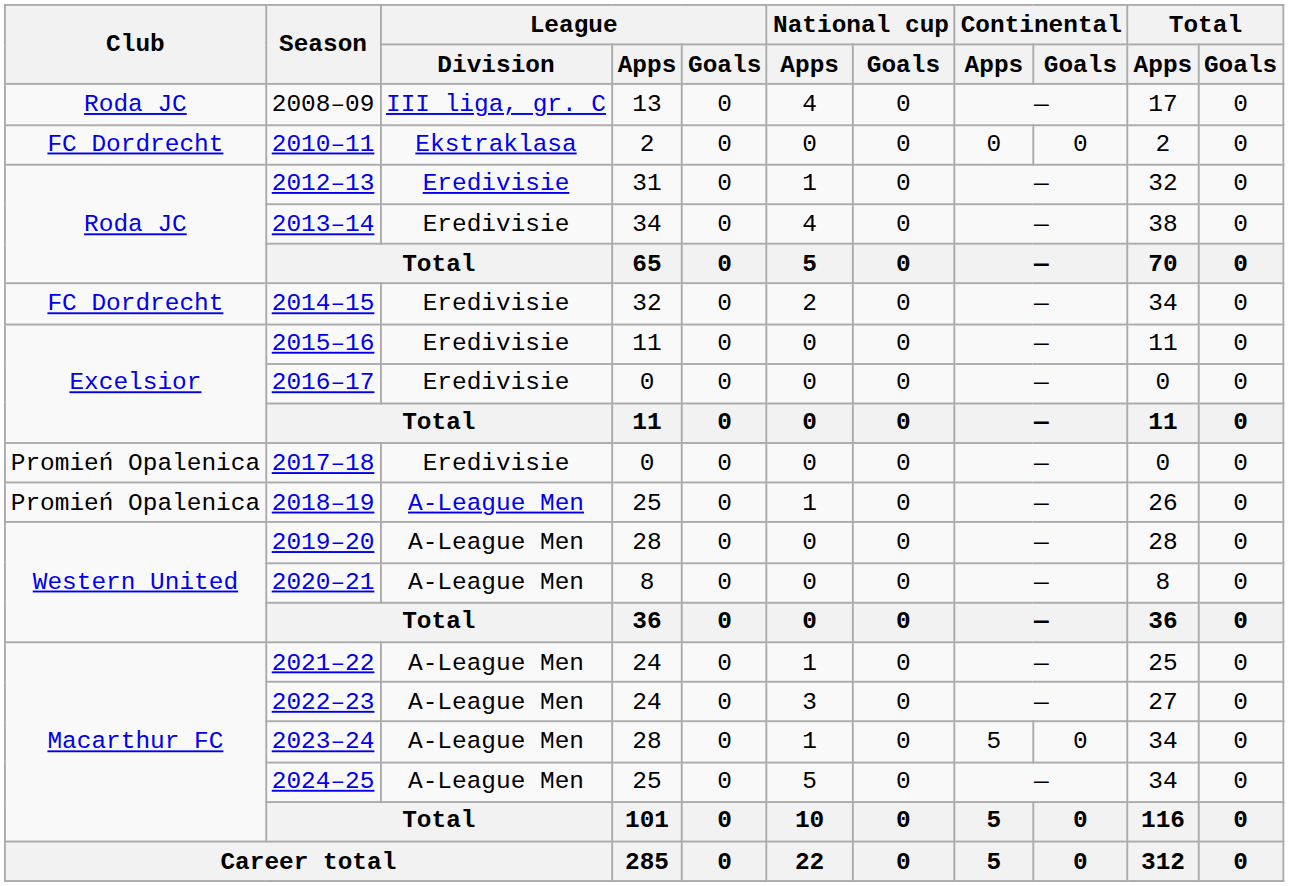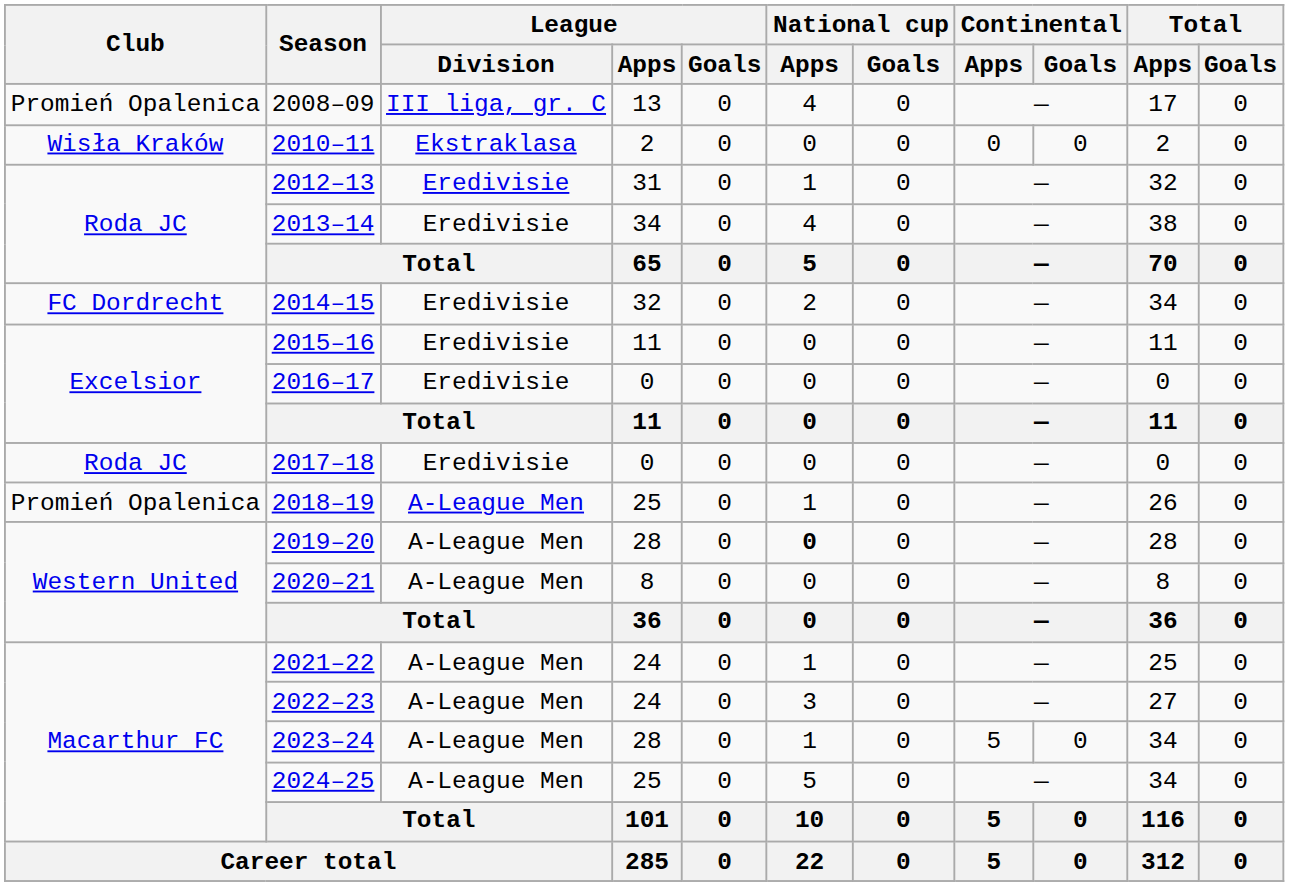 <table class="wikitable" style="text-align: center;">
 <tr>
 <th rowspan="2">Club</th>
 <th rowspan="2">Season</th>
 <th colspan="3">League</th>
 <th colspan="2">National cup</th>
 <th colspan="2">Continental</th>
 <th colspan="2">Total</th>
 </tr>
 <tr>
 <th>Division</th>
 <th>Apps</th>
 <th>Goals</th>
 <th>Apps</th>
 <th>Goals</th>
 <th>Apps</th>
 <th>Goals</th>
 <th>Apps</th>
 <th>Goals</th>
 </tr>
 <tr>
-<td rowspan="1" valign="center"><a href='#'>Roda JC</a></td>
+<td rowspan="1" valign="center">Promień Opalenica</td>
 <td>2008–09</td>
 <td><a href='#'>III liga, gr. C</a></td>
 <td>13</td>
 <td>0</td>
 <td>4</td>
 <td>0</td>
 <td colspan="2">—</td>
 <td>17</td>
 <td>0</td>
 </tr>
 <tr>
-<td rowspan="1" valign="center"><a href='#'>FC Dordrecht</a></td>
+<td rowspan="1" valign="center"><a href='#'>Wisła Kraków</a></td>
 <td><a href='#'>2010–11</a></td>
 <td><a href='#'>Ekstraklasa</a></td>
 <td>2</td>
 <td>0</td>
 <td>0</td>
 <td>0</td>
 <td>0</td>
 <td>0</td>
 <td>2</td>
 <td>0</td>
 </tr>
 <tr>
 <td rowspan="3" valign="center"><a href='#'>Roda JC</a></td>
 <td><a href='#'>2012–13</a></td>
 <td rowspan="1" valign="center"><a href='#'>Eredivisie</a></td>
 <td>31</td>
 <td>0</td>
 <td>1</td>
 <td>0</td>
 <td colspan="2">—</td>
 <td>32</td>
 <td>0</td>
 </tr>
 <tr>
 <td><a href='#'>2013–14</a></td>
 <td>Eredivisie</td>
 <td>34</td>
 <td>0</td>
 <td>4</td>
 <td>0</td>
 <td colspan="2">—</td>
 <td>38</td>
 <td>0</td>
 </tr>
 <tr>
 <th colspan="2">Total</th>
 <th>65</th>
 <th>0</th>
 <th>5</th>
 <th>0</th>
 <th colspan="2">—</th>
 <th>70</th>
 <th>0</th>
 </tr>
 <tr>
 <td rowspan="1" valign="center"><a href='#'>FC Dordrecht</a></td>
 <td><a href='#'>2014–15</a></td>
 <td>Eredivisie</td>
 <td>32</td>
 <td>0</td>
 <td>2</td>
 <td>0</td>
 <td colspan="2">—</td>
 <td>34</td>
 <td>0</td>
 </tr>
 <tr>
 <td rowspan="3" valign="center"><a href='#'>Excelsior</a></td>
 <td><a href='#'>2015–16</a></td>
 <td>Eredivisie</td>
 <td>11</td>
 <td>0</td>
 <td>0</td>
 <td>0</td>
 <td colspan="2">—</td>
 <td>11</td>
 <td>0</td>
 </tr>
 <tr>
 <td><a href='#'>2016–17</a></td>
 <td>Eredivisie</td>
 <td>0</td>
 <td>0</td>
 <td>0</td>
 <td>0</td>
 <td colspan="2">—</td>
 <td>0</td>
 <td>0</td>
 </tr>
 <tr>
 <th colspan="2">Total</th>
 <th>11</th>
 <th>0</th>
 <th>0</th>
 <th>0</th>
 <th colspan="2">—</th>
 <th>11</th>
 <th>0</th>
 </tr>
 <tr>
-<td rowspan="1" valign="center">Promień Opalenica</td>
+<td rowspan="1" valign="center"><a href='#'>Roda JC</a></td>
 <td><a href='#'>2017–18</a></td>
 <td>Eredivisie</td>
 <td>0</td>
 <td>0</td>
 <td>0</td>
 <td>0</td>
 <td colspan="2">—</td>
 <td>0</td>
 <td>0</td>
 </tr>
 <tr>
 <td rowspan="1" valign="center">Promień Opalenica</td>
 <td><a href='#'>2018–19</a></td>
 <td><a href='#'>A-League Men</a></td>
 <td>25</td>
 <td>0</td>
 <td>1</td>
 <td>0</td>
 <td colspan="2">—</td>
 <td>26</td>
 <td>0</td>
 </tr>
 <tr>
 <td rowspan="3" valign="center"><a href='#'>Western United</a></td>
 <td><a href='#'>2019–20</a></td>
 <td>A-League Men</td>
 <td>28</td>
 <td>0</td>
-<td>0</td>
+<td><strong>0</strong></td>
 <td>0</td>
 <td colspan="2">—</td>
 <td>28</td>
 <td>0</td>
 </tr>
 <tr>
 <td><a href='#'>2020–21</a></td>
 <td>A-League Men</td>
 <td>8</td>
 <td>0</td>
 <td>0</td>
 <td>0</td>
 <td colspan="2">—</td>
 <td>8</td>
 <td>0</td>
 </tr>
 <tr>
 <th colspan="2">Total</th>
 <th>36</th>
 <th>0</th>
 <th>0</th>
 <th>0</th>
 <th colspan="2">—</th>
 <th>36</th>
 <th>0</th>
 </tr>
 <tr>
 <td rowspan="5" valign="center"><a href='#'>Macarthur FC</a></td>
 <td><a href='#'>2021–22</a></td>
 <td>A-League Men</td>
 <td>24</td>
 <td>0</td>
 <td>1</td>
 <td>0</td>
 <td colspan="2">—</td>
 <td>25</td>
 <td>0</td>
 </tr>
 <tr>
 <td><a href='#'>2022–23</a></td>
 <td>A-League Men</td>
 <td>24</td>
 <td>0</td>
 <td>3</td>
 <td>0</td>
 <td colspan="2">—</td>
 <td>27</td>
 <td>0</td>
 </tr>
 <tr>
 <td><a href='#'>2023–24</a></td>
 <td>A-League Men</td>
 <td>28</td>
 <td>0</td>
 <td>1</td>
 <td>0</td>
 <td>5</td>
 <td>0</td>
 <td>34</td>
 <td>0</td>
 </tr>
 <tr>
 <td><a href='#'>2024–25</a></td>
 <td>A-League Men</td>
 <td>25</td>
 <td>0</td>
 <td>5</td>
 <td>0</td>
 <td colspan="2">—</td>
 <td>34</td>
 <td>0</td>
 </tr>
 <tr>
 <th colspan="2">Total</th>
 <th>101</th>
 <th>0</th>
 <th>10</th>
 <th>0</th>
 <th>5</th>
 <th>0</th>
 <th>116</th>
 <th>0</th>
 </tr>
 <tr>
 <th colspan="3">Career total</th>
 <th>285</th>
 <th>0</th>
 <th>22</th>
 <th>0</th>
 <th>5</th>
 <th>0</th>
 <th>312</th>
 <th>0</th>
 </tr>
 </table>
